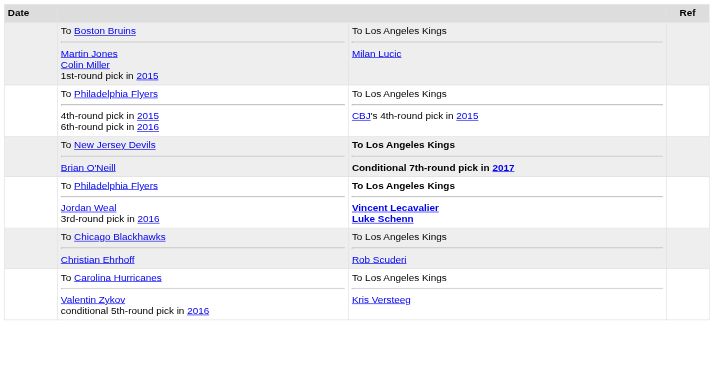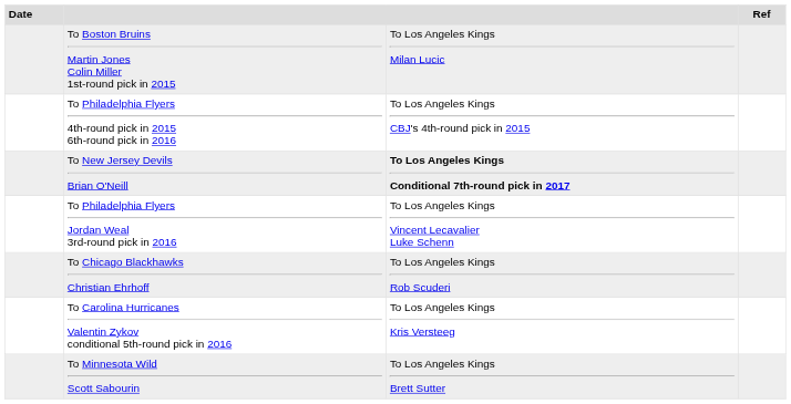 <table border=1 style="border-collapse:collapse" bordercolor="#DFDFDF" cellpadding="5" width=90%>
 <tr bgcolor="#dddddd">
 <td><strong>Date</strong></td>
 <th colspan="2"></th>
 <th><strong>Ref</strong></th>
 </tr>
 <tr bgcolor="eeeeee">
 <td></td>
 <td valign="top">To <a href='#'>Boston Bruins</a> <hr><a href='#'>Martin Jones</a><br><a href='#'>Colin Miller</a><br>1st-round pick in <a href='#'>2015</a></td>
 <td valign="top">To Los Angeles Kings <hr><a href='#'>Milan Lucic</a></td>
 <td></td>
 </tr>
 <tr>
 <td></td>
 <td valign="top">To <a href='#'>Philadelphia Flyers</a> <hr>4th-round pick in <a href='#'>2015</a><br> 6th-round pick in <a href='#'>2016</a></td>
 <td valign="top">To Los Angeles Kings <hr><a href='#'>CBJ</a>'s 4th-round pick in <a href='#'>2015</a></td>
 <td></td>
 </tr>
 <tr bgcolor="eeeeee">
 <td></td>
 <td valign="top">To <a href='#'>New Jersey Devils</a> <hr><a href='#'>Brian O'Neill</a></td>
 <td valign="top"><strong>To Los Angeles Kings <hr>Conditional 7th-round pick in <a href='#'>2017</a></strong></td>
 <td></td>
 </tr>
 <tr>
 <td></td>
 <td valign="top">To <a href='#'>Philadelphia Flyers</a> <hr><a href='#'>Jordan Weal</a><br> 3rd-round pick in <a href='#'>2016</a></td>
-<td valign="top"><strong>To Los Angeles Kings <hr><a href='#'>Vincent Lecavalier</a><br><a href='#'>Luke Schenn</a></strong></td>
+<td valign="top">To Los Angeles Kings <hr><a href='#'>Vincent Lecavalier</a><br><a href='#'>Luke Schenn</a></td>
 <td></td>
 </tr>
 <tr bgcolor="eeeeee">
 <td></td>
 <td valign="top">To <a href='#'>Chicago Blackhawks</a> <hr><a href='#'>Christian Ehrhoff</a></td>
 <td valign="top">To Los Angeles Kings <hr><a href='#'>Rob Scuderi</a></td>
 <td></td>
 </tr>
 <tr>
 <td></td>
 <td valign="top">To <a href='#'>Carolina Hurricanes</a> <hr><a href='#'>Valentin Zykov</a><br> conditional 5th-round pick in <a href='#'>2016</a></td>
 <td valign="top">To Los Angeles Kings <hr><a href='#'>Kris Versteeg</a></td>
 <td></td>
 </tr>
+<tr bgcolor="eeeeee">
+<td></td>
+<td valign="top">To <a href='#'>Minnesota Wild</a> <hr><a href='#'>Scott Sabourin</a></td>
+<td valign="top">To Los Angeles Kings <hr><a href='#'>Brett Sutter</a></td>
+<td></td>
+</tr>
 </table>
